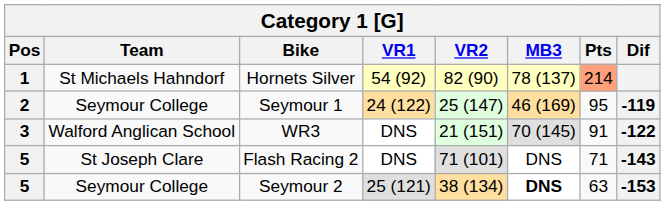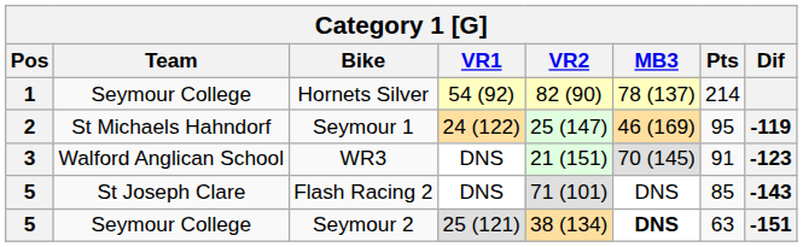 <table class="wikitable collapsible collapsed" style="font-size: 85%; text-align:center">
 <tr>
 <th colspan="8" width="500"><big>Category 1 [G]</big></th>
 </tr>
 <tr>
 <th valign="middle">Pos</th>
 <th valign="middle">Team</th>
 <th valign="middle">Bike</th>
 <th><a href='#'>VR1</a><br></th>
 <th><a href='#'>VR2</a><br></th>
 <th><a href='#'>MB3</a><br></th>
 <th valign="middle">Pts</th>
 <th valign="middle">Dif</th>
 </tr>
 <tr>
 <th>1</th>
-<td> St Michaels Hahndorf</td>
+<td> Seymour College</td>
 <td>Hornets Silver</td>
 <td bgcolor="#FFFFBF">54 (92)</td>
 <td bgcolor="#FFFFBF">82 (90)</td>
 <td bgcolor="#FFFFBF">78 (137)</td>
-<td style="background: lightsalmon;">214</td>
+<td>214</td>
 <th></th>
 </tr>
 <tr>
 <th>2</th>
-<td> Seymour College</td>
+<td> St Michaels Hahndorf</td>
 <td>Seymour 1</td>
 <td bgcolor="#ffdf9f">24 (122)</td>
 <td bgcolor="#dfffdf">25 (147)</td>
 <td bgcolor="#ffdf9f">46 (169)</td>
 <td>95</td>
 <th>-119</th>
 </tr>
 <tr>
 <th>3</th>
 <td> Walford Anglican School</td>
 <td>WR3</td>
 <td bgcolor="#ffffff">DNS</td>
 <td bgcolor="#dfffdf">21 (151)</td>
 <td bgcolor="#dfdfdf">70 (145)</td>
 <td>91</td>
-<th>-122</th>
+<th>-123</th>
 </tr>
 <tr>
 <th>5</th>
 <td> St Joseph Clare</td>
 <td>Flash Racing 2</td>
 <td bgcolor="#ffffff">DNS</td>
 <td bgcolor="#dfdfdf">71 (101)</td>
 <td bgcolor="#ffffff">DNS</td>
-<td>71</td>
+<td>85</td>
 <th>-143</th>
 </tr>
 <tr>
 <th>5</th>
 <td> Seymour College</td>
 <td>Seymour 2</td>
 <td bgcolor="#dfdfdf">25 (121)</td>
 <td bgcolor="#ffdf9f">38 (134)</td>
 <td bgcolor="#ffffff"><strong>DNS</strong></td>
 <td>63</td>
-<th>-153</th>
+<th>-151</th>
 </tr>
 </table>
